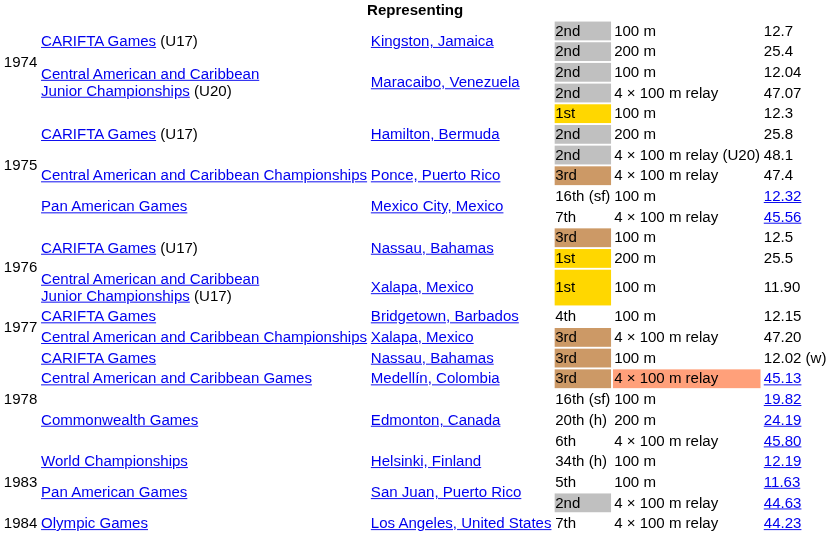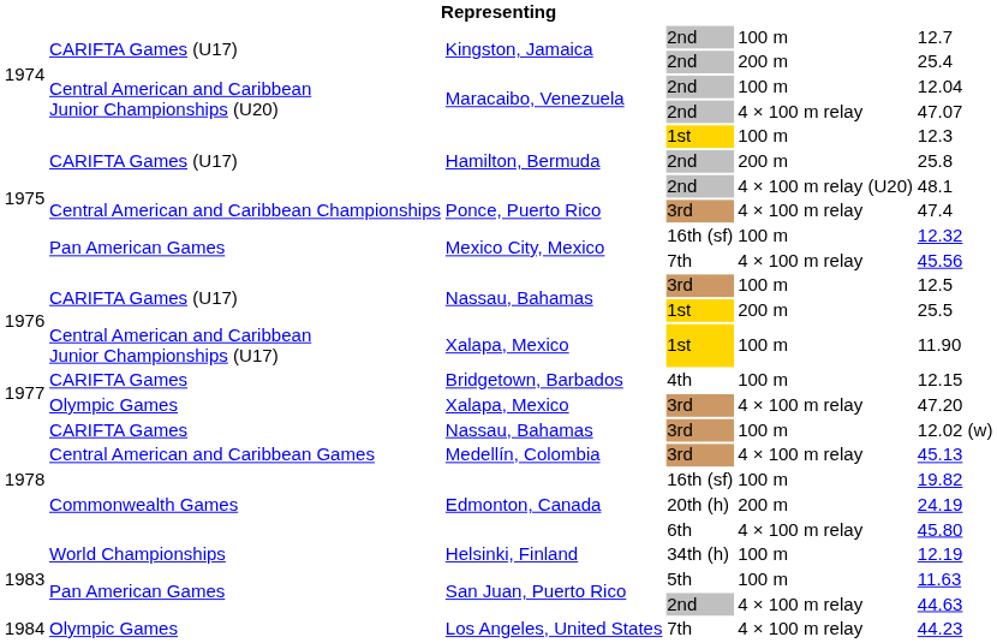 <table>
 <tr>
 <th colspan="6">Representing </th>
 </tr>
 <tr>
 <td rowspan=4>1974</td>
 <td rowspan=2><a href='#'>CARIFTA Games</a> (U17)</td>
 <td rowspan=2><a href='#'>Kingston, Jamaica</a></td>
 <td bgcolor=silver>2nd</td>
 <td>100 m</td>
 <td>12.7</td>
 </tr>
 <tr>
 <td bgcolor=silver>2nd</td>
 <td>200 m</td>
 <td>25.4</td>
 </tr>
 <tr>
 <td rowspan=2><a href='#'>Central American and Caribbean<br>Junior Championships</a> (U20)</td>
 <td rowspan=2><a href='#'>Maracaibo, Venezuela</a></td>
 <td bgcolor=silver>2nd</td>
 <td>100 m</td>
 <td>12.04</td>
 </tr>
 <tr>
 <td bgcolor=silver>2nd</td>
 <td>4 × 100 m relay</td>
 <td>47.07</td>
 </tr>
 <tr>
 <td rowspan=6>1975</td>
 <td rowspan=3><a href='#'>CARIFTA Games</a> (U17)</td>
 <td rowspan=3><a href='#'>Hamilton, Bermuda</a></td>
 <td bgcolor=gold>1st</td>
 <td>100 m</td>
 <td>12.3</td>
 </tr>
 <tr>
 <td bgcolor=silver>2nd</td>
 <td>200 m</td>
 <td>25.8</td>
 </tr>
 <tr>
 <td bgcolor=silver>2nd</td>
 <td>4 × 100 m relay (U20)</td>
 <td>48.1</td>
 </tr>
 <tr>
 <td><a href='#'>Central American and Caribbean Championships</a></td>
 <td><a href='#'>Ponce, Puerto Rico</a></td>
 <td bgcolor=cc9966>3rd</td>
 <td>4 × 100 m relay</td>
 <td>47.4</td>
 </tr>
 <tr>
 <td rowspan=2><a href='#'>Pan American Games</a></td>
 <td rowspan=2><a href='#'>Mexico City, Mexico</a></td>
 <td>16th (sf)</td>
 <td>100 m</td>
 <td><a href='#'>12.32</a></td>
 </tr>
 <tr>
 <td>7th</td>
 <td>4 × 100 m relay</td>
 <td><a href='#'>45.56</a></td>
 </tr>
 <tr>
 <td rowspan=3>1976</td>
 <td rowspan=2><a href='#'>CARIFTA Games</a> (U17)</td>
 <td rowspan=2><a href='#'>Nassau, Bahamas</a></td>
 <td bgcolor=cc9966>3rd</td>
 <td>100 m</td>
 <td>12.5</td>
 </tr>
 <tr>
 <td bgcolor=gold>1st</td>
 <td>200 m</td>
 <td>25.5</td>
 </tr>
 <tr>
 <td><a href='#'>Central American and Caribbean<br>Junior Championships</a> (U17)</td>
 <td><a href='#'>Xalapa, Mexico</a></td>
 <td bgcolor=gold>1st</td>
 <td>100 m</td>
 <td>11.90</td>
 </tr>
 <tr>
 <td rowspan=2>1977</td>
 <td><a href='#'>CARIFTA Games</a></td>
 <td><a href='#'>Bridgetown, Barbados</a></td>
 <td>4th</td>
 <td>100 m</td>
 <td>12.15</td>
 </tr>
 <tr>
-<td><a href='#'>Central American and Caribbean Championships</a></td>
+<td><a href='#'>Olympic Games</a></td>
 <td><a href='#'>Xalapa, Mexico</a></td>
 <td bgcolor=cc9966>3rd</td>
 <td>4 × 100 m relay</td>
 <td>47.20</td>
 </tr>
 <tr>
 <td rowspan=5>1978</td>
 <td><a href='#'>CARIFTA Games</a></td>
 <td><a href='#'>Nassau, Bahamas</a></td>
 <td bgcolor=cc9966>3rd</td>
 <td>100 m</td>
 <td>12.02 (w)</td>
 </tr>
 <tr>
 <td><a href='#'>Central American and Caribbean Games</a></td>
 <td><a href='#'>Medellín, Colombia</a></td>
 <td bgcolor=cc9966>3rd</td>
-<td style="background: lightsalmon;">4 × 100 m relay</td>
+<td>4 × 100 m relay</td>
 <td><a href='#'>45.13</a></td>
 </tr>
 <tr>
 <td rowspan=3><a href='#'>Commonwealth Games</a></td>
 <td rowspan=3><a href='#'>Edmonton, Canada</a></td>
 <td>16th (sf)</td>
 <td>100 m</td>
 <td><a href='#'>19.82</a></td>
 </tr>
 <tr>
 <td>20th (h)</td>
 <td>200 m</td>
 <td><a href='#'>24.19</a></td>
 </tr>
 <tr>
 <td>6th</td>
 <td>4 × 100 m relay</td>
 <td><a href='#'>45.80</a></td>
 </tr>
 <tr>
 <td rowspan=3>1983</td>
 <td><a href='#'>World Championships</a></td>
 <td><a href='#'>Helsinki, Finland</a></td>
 <td>34th (h)</td>
 <td>100 m</td>
 <td><a href='#'>12.19</a></td>
 </tr>
 <tr>
 <td rowspan=2><a href='#'>Pan American Games</a></td>
 <td rowspan=2><a href='#'>San Juan, Puerto Rico</a></td>
 <td>5th</td>
 <td>100 m</td>
 <td><a href='#'>11.63</a></td>
 </tr>
 <tr>
 <td bgcolor=silver>2nd</td>
 <td>4 × 100 m relay</td>
 <td><a href='#'>44.63</a></td>
 </tr>
 <tr>
 <td>1984</td>
 <td><a href='#'>Olympic Games</a></td>
 <td><a href='#'>Los Angeles, United States</a></td>
 <td>7th</td>
 <td>4 × 100 m relay</td>
 <td><a href='#'>44.23</a></td>
 </tr>
 </table>
